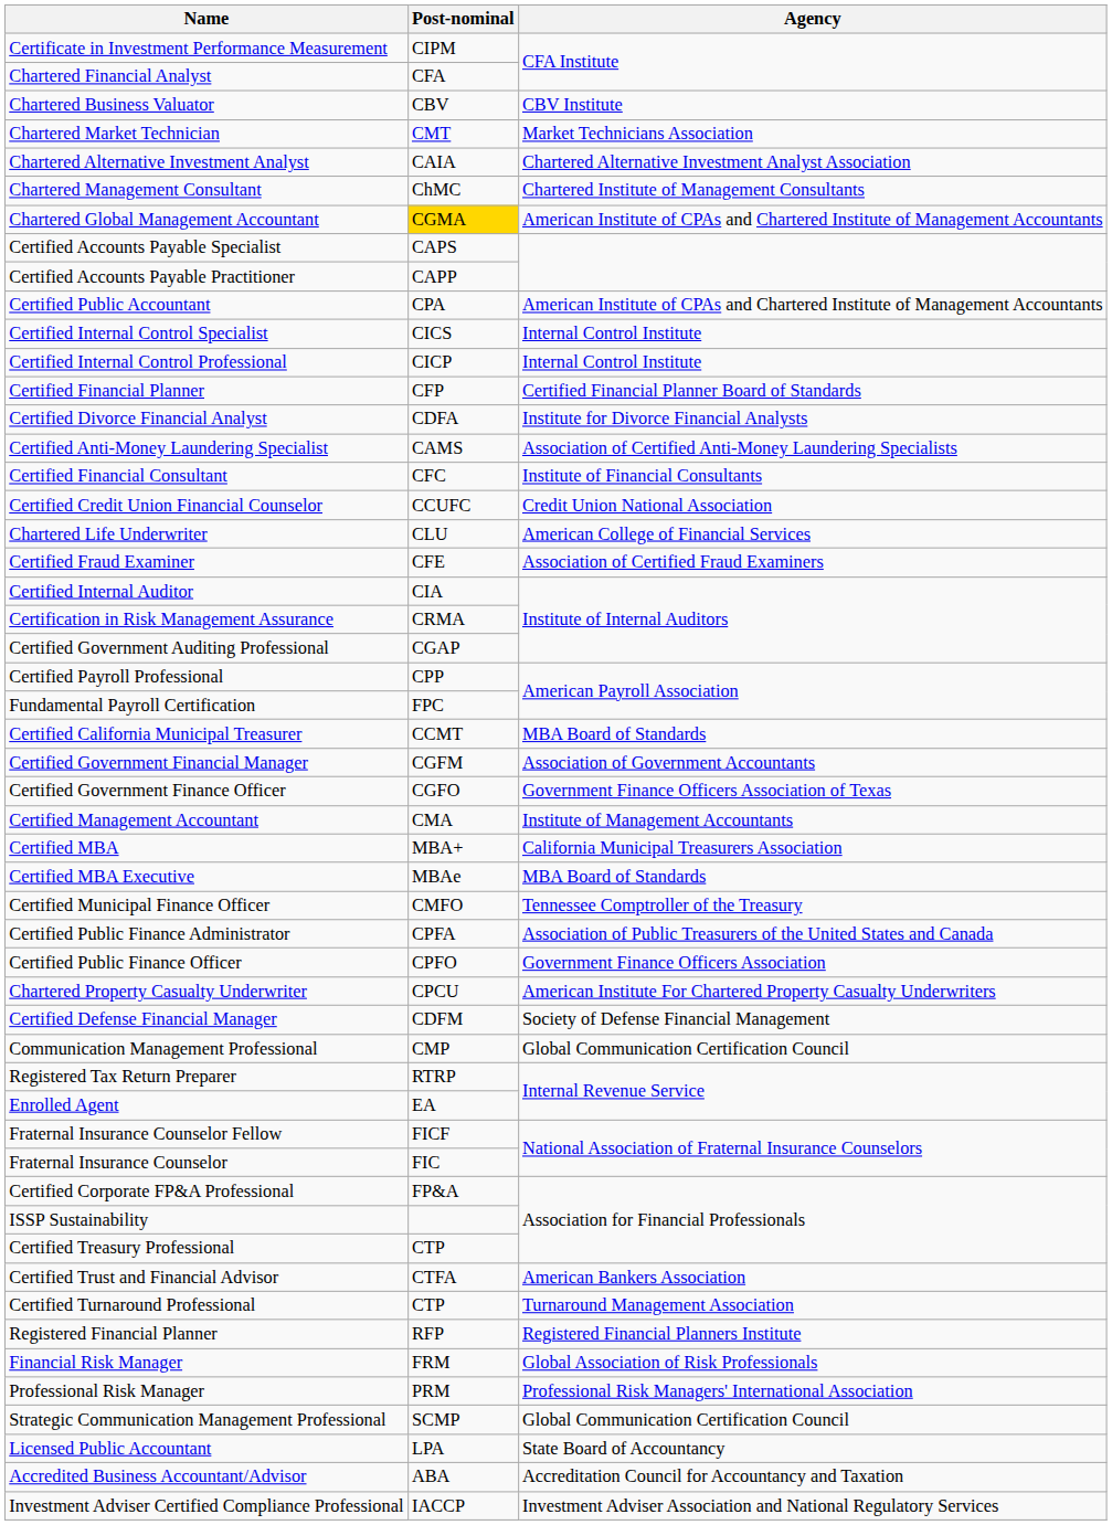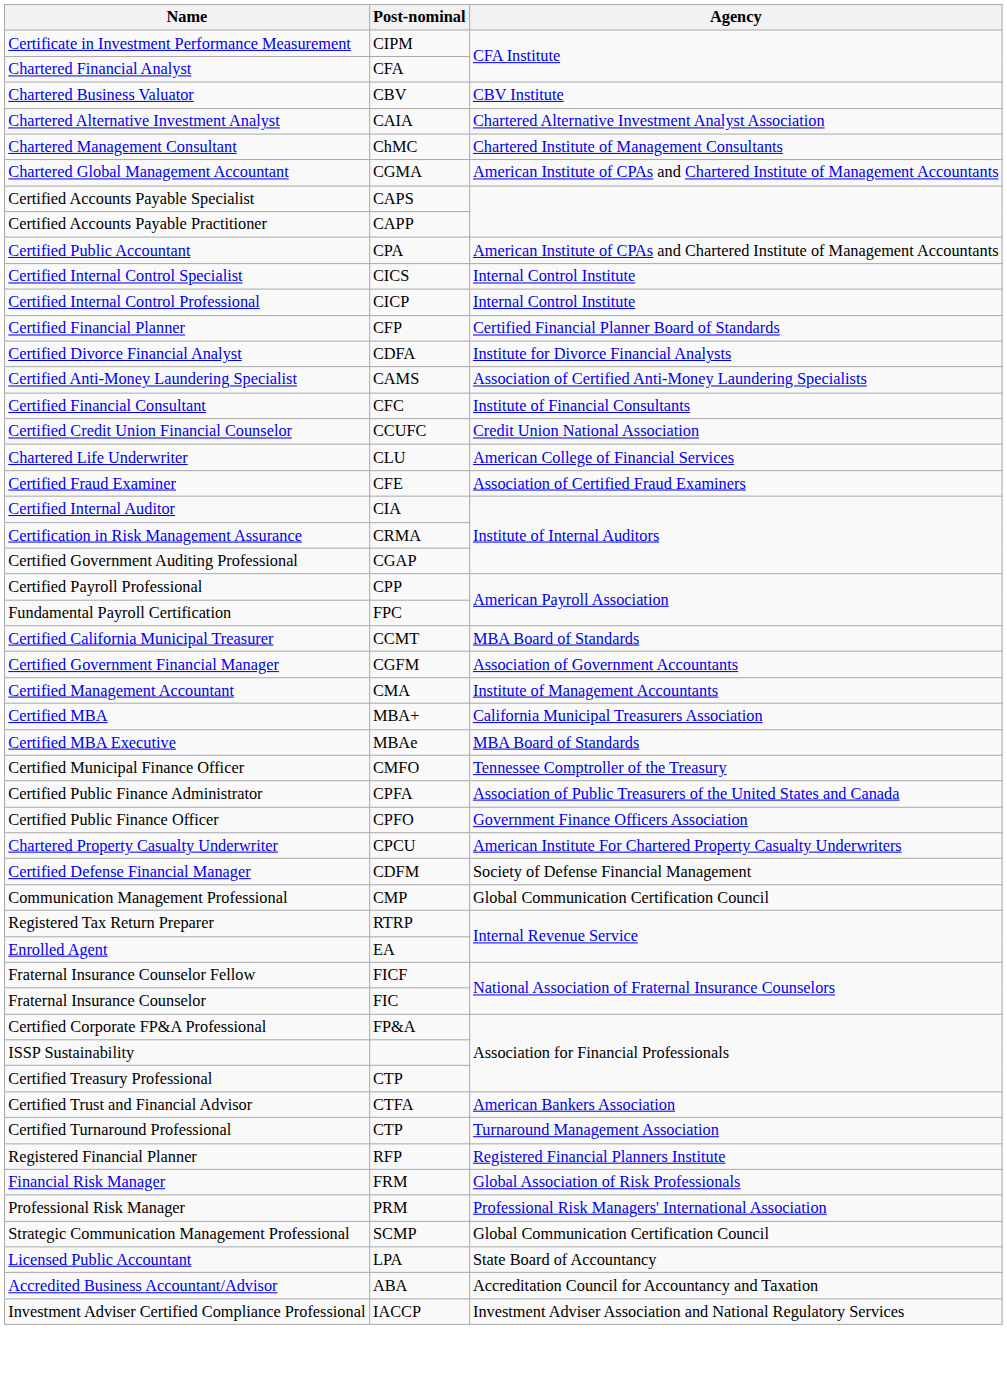 <table class="wikitable sortable">
 <tr>
 <th>Name</th>
 <th>Post-nominal</th>
 <th>Agency</th>
 </tr>
 <tr>
 <td><a href='#'>Certificate in Investment Performance Measurement</a></td>
 <td>CIPM</td>
 <td rowspan="2"><a href='#'>CFA Institute</a></td>
 </tr>
 <tr>
 <td><a href='#'>Chartered Financial Analyst</a></td>
 <td>CFA</td>
 </tr>
 <tr>
 <td><a href='#'>Chartered Business Valuator</a></td>
 <td>CBV</td>
 <td><a href='#'>CBV Institute</a></td>
 </tr>
 <tr>
-<td><a href='#'>Chartered Market Technician</a></td>
-<td><a href='#'>CMT</a></td>
-<td><a href='#'>Market Technicians Association</a></td>
-</tr>
-<tr>
 <td><a href='#'>Chartered Alternative Investment Analyst</a></td>
 <td>CAIA</td>
 <td><a href='#'>Chartered Alternative Investment Analyst Association</a></td>
 </tr>
 <tr>
 <td><a href='#'>Chartered Management Consultant</a></td>
 <td>ChMC</td>
 <td><a href='#'>Chartered Institute of Management Consultants</a></td>
 </tr>
 <tr>
 <td><a href='#'>Chartered Global Management Accountant</a></td>
-<td style="background: gold;">CGMA</td>
+<td>CGMA</td>
 <td><a href='#'>American Institute of CPAs</a> and <a href='#'>Chartered Institute of Management Accountants</a></td>
 </tr>
 <tr>
 <td>Certified Accounts Payable Specialist</td>
 <td>CAPS</td>
 <td rowspan="2"></td>
 </tr>
 <tr>
 <td>Certified Accounts Payable Practitioner</td>
 <td>CAPP</td>
 </tr>
 <tr>
 <td><a href='#'>Certified Public Accountant</a></td>
 <td>CPA</td>
 <td><a href='#'>American Institute of CPAs</a> and Chartered Institute of Management Accountants</td>
 </tr>
 <tr>
 <td><a href='#'>Certified Internal Control Specialist</a></td>
 <td>CICS</td>
 <td><a href='#'>Internal Control Institute</a></td>
 </tr>
 <tr>
 <td><a href='#'>Certified Internal Control Professional</a></td>
 <td>CICP</td>
 <td><a href='#'>Internal Control Institute</a></td>
 </tr>
 <tr>
 <td><a href='#'>Certified Financial Planner</a></td>
 <td>CFP</td>
 <td><a href='#'>Certified Financial Planner Board of Standards</a></td>
 </tr>
 <tr>
 <td><a href='#'>Certified Divorce Financial Analyst</a></td>
 <td>CDFA</td>
 <td><a href='#'>Institute for Divorce Financial Analysts</a></td>
 </tr>
 <tr>
 <td><a href='#'>Certified Anti-Money Laundering Specialist</a></td>
 <td>CAMS</td>
 <td><a href='#'>Association of Certified Anti-Money Laundering Specialists</a></td>
 </tr>
 <tr>
 <td><a href='#'>Certified Financial Consultant</a></td>
 <td>CFC</td>
 <td><a href='#'>Institute of Financial Consultants</a></td>
 </tr>
 <tr>
 <td><a href='#'>Certified Credit Union Financial Counselor</a></td>
 <td>CCUFC</td>
 <td><a href='#'>Credit Union National Association</a></td>
 </tr>
 <tr>
 <td><a href='#'>Chartered Life Underwriter</a></td>
 <td>CLU</td>
 <td><a href='#'>American College of Financial Services</a></td>
 </tr>
 <tr>
 <td><a href='#'>Certified Fraud Examiner</a></td>
 <td>CFE</td>
 <td><a href='#'>Association of Certified Fraud Examiners</a></td>
 </tr>
 <tr>
 <td><a href='#'>Certified Internal Auditor</a></td>
 <td>CIA</td>
 <td rowspan="3"><a href='#'>Institute of Internal Auditors</a></td>
 </tr>
 <tr>
 <td><a href='#'>Certification in Risk Management Assurance</a></td>
 <td>CRMA</td>
 </tr>
 <tr>
 <td>Certified Government Auditing Professional</td>
 <td>CGAP</td>
 </tr>
 <tr>
 <td>Certified Payroll Professional</td>
 <td>CPP</td>
 <td rowspan="2"><a href='#'>American Payroll Association</a></td>
 </tr>
 <tr>
 <td>Fundamental Payroll Certification</td>
 <td>FPC</td>
 </tr>
 <tr>
 <td><a href='#'>Certified California Municipal Treasurer</a></td>
 <td>CCMT</td>
 <td><a href='#'>MBA Board of Standards</a></td>
 </tr>
 <tr>
 <td><a href='#'>Certified Government Financial Manager</a></td>
 <td>CGFM</td>
 <td><a href='#'>Association of Government Accountants</a></td>
-</tr>
-<tr>
-<td>Certified Government Finance Officer</td>
-<td>CGFO</td>
-<td><a href='#'>Government Finance Officers Association of Texas</a></td>
 </tr>
 <tr>
 <td><a href='#'>Certified Management Accountant</a></td>
 <td>CMA</td>
 <td><a href='#'>Institute of Management Accountants</a></td>
 </tr>
 <tr>
 <td><a href='#'>Certified MBA</a></td>
 <td>MBA+</td>
 <td><a href='#'>California Municipal Treasurers Association</a></td>
 </tr>
 <tr>
 <td><a href='#'>Certified MBA Executive</a></td>
 <td>MBAe</td>
 <td><a href='#'>MBA Board of Standards</a></td>
 </tr>
 <tr>
 <td>Certified Municipal Finance Officer</td>
 <td>CMFO</td>
 <td><a href='#'>Tennessee Comptroller of the Treasury</a></td>
 </tr>
 <tr>
 <td>Certified Public Finance Administrator</td>
 <td>CPFA</td>
 <td><a href='#'>Association of Public Treasurers of the United States and Canada</a></td>
 </tr>
 <tr>
 <td>Certified Public Finance Officer</td>
 <td>CPFO</td>
 <td><a href='#'>Government Finance Officers Association</a></td>
 </tr>
 <tr>
 <td><a href='#'>Chartered Property Casualty Underwriter</a></td>
 <td>CPCU</td>
 <td><a href='#'>American Institute For Chartered Property Casualty Underwriters</a></td>
 </tr>
 <tr>
 <td><a href='#'>Certified Defense Financial Manager</a></td>
 <td>CDFM</td>
 <td>Society of Defense Financial Management</td>
 </tr>
 <tr>
 <td>Communication Management Professional</td>
 <td>CMP</td>
 <td>Global Communication Certification Council</td>
 </tr>
 <tr>
 <td>Registered Tax Return Preparer</td>
 <td>RTRP</td>
 <td rowspan="2"><a href='#'>Internal Revenue Service</a></td>
 </tr>
 <tr>
 <td><a href='#'>Enrolled Agent</a></td>
 <td>EA</td>
 </tr>
 <tr>
 <td>Fraternal Insurance Counselor Fellow</td>
 <td>FICF</td>
 <td rowspan="2"><a href='#'>National Association of Fraternal Insurance Counselors</a></td>
 </tr>
 <tr>
 <td>Fraternal Insurance Counselor</td>
 <td>FIC</td>
 </tr>
 <tr>
 <td>Certified Corporate FP&A Professional</td>
 <td>FP&A</td>
 <td rowspan="3">Association for Financial Professionals</td>
 </tr>
 <tr>
 <td>ISSP Sustainability</td>
 <td></td>
 </tr>
 <tr>
 <td>Certified Treasury Professional</td>
 <td>CTP</td>
 </tr>
 <tr>
 <td>Certified Trust and Financial Advisor</td>
 <td>CTFA</td>
 <td><a href='#'>American Bankers Association</a></td>
 </tr>
 <tr>
 <td>Certified Turnaround Professional</td>
 <td>CTP</td>
 <td><a href='#'>Turnaround Management Association</a></td>
 </tr>
 <tr>
 <td>Registered Financial Planner</td>
 <td>RFP</td>
 <td><a href='#'>Registered Financial Planners Institute</a></td>
 </tr>
 <tr>
 <td><a href='#'>Financial Risk Manager</a></td>
 <td>FRM</td>
 <td><a href='#'>Global Association of Risk Professionals</a></td>
 </tr>
 <tr>
 <td>Professional Risk Manager</td>
 <td>PRM</td>
 <td><a href='#'>Professional Risk Managers' International Association</a></td>
 </tr>
 <tr>
 <td>Strategic Communication Management Professional</td>
 <td>SCMP</td>
 <td>Global Communication Certification Council</td>
 </tr>
 <tr>
 <td><a href='#'>Licensed Public Accountant</a></td>
 <td>LPA</td>
 <td>State Board of Accountancy</td>
 </tr>
 <tr>
 <td><a href='#'>Accredited Business Accountant/Advisor</a></td>
 <td>ABA</td>
 <td>Accreditation Council for Accountancy and Taxation</td>
 </tr>
 <tr>
 <td>Investment Adviser Certified Compliance Professional</td>
 <td>IACCP</td>
 <td>Investment Adviser Association and National Regulatory Services</td>
 </tr>
 </table>
